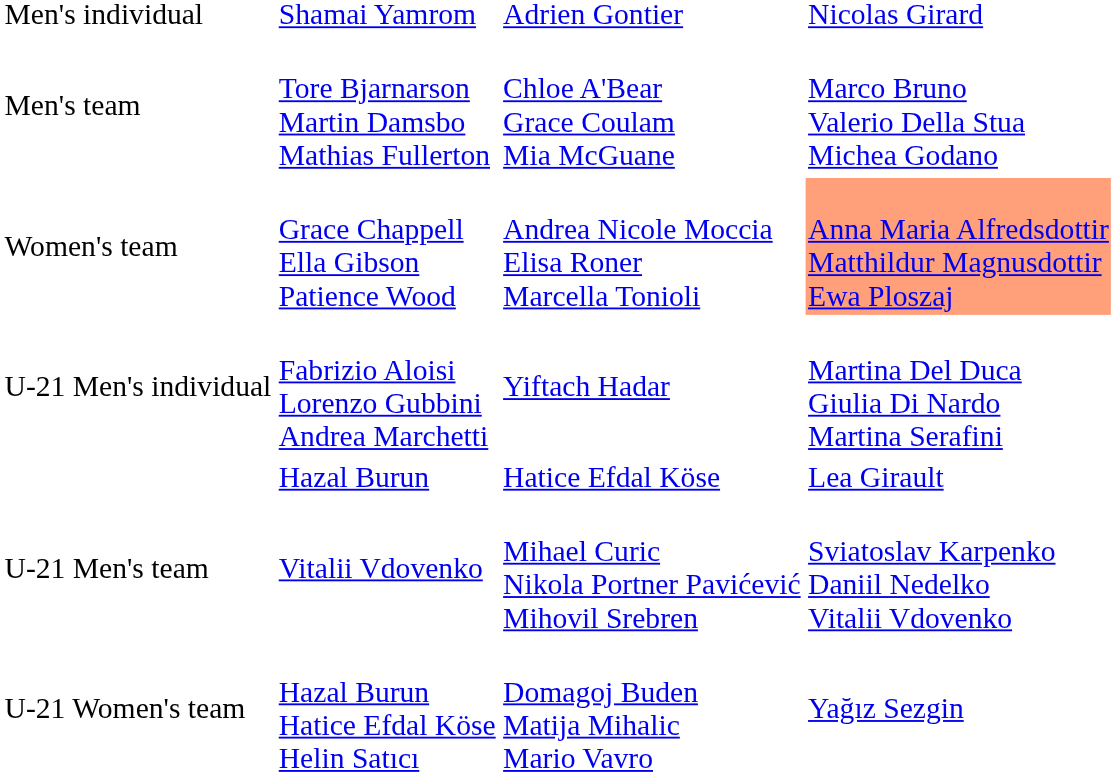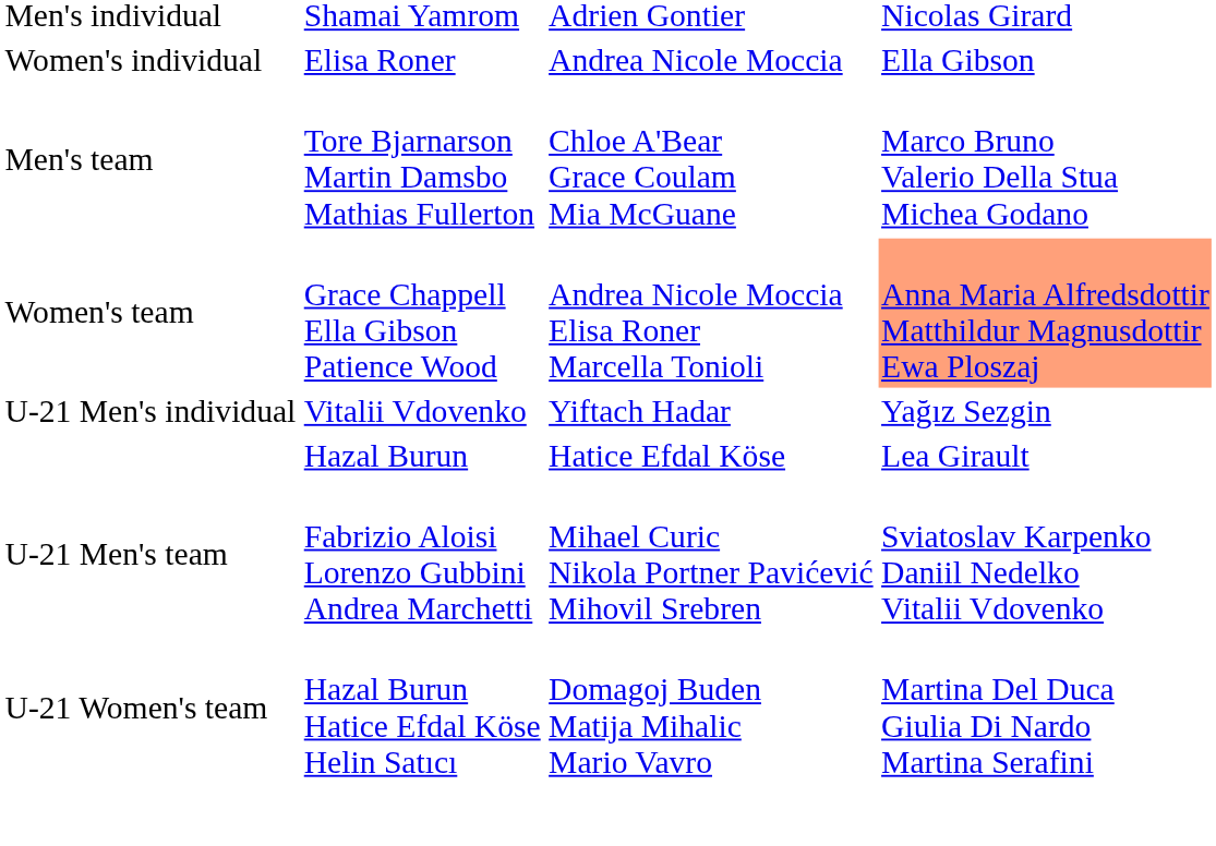 <table>
 <tr>
 <td>Men's individual</td>
 <td> <a href='#'>Shamai Yamrom</a></td>
 <td> <a href='#'>Adrien Gontier</a></td>
 <td> <a href='#'>Nicolas Girard</a></td>
+</tr>
+<tr>
+<td>Women's individual</td>
+<td> <a href='#'>Elisa Roner</a></td>
+<td> <a href='#'>Andrea Nicole Moccia</a></td>
+<td> <a href='#'>Ella Gibson</a></td>
 </tr>
 <tr>
 <td>Men's team</td>
 <td><br><a href='#'>Tore Bjarnarson</a><br><a href='#'>Martin Damsbo</a><br><a href='#'>Mathias Fullerton</a></td>
 <td><br><a href='#'>Chloe A'Bear</a><br><a href='#'>Grace Coulam</a><br><a href='#'>Mia McGuane</a></td>
 <td><br><a href='#'>Marco Bruno</a><br><a href='#'>Valerio Della Stua</a><br><a href='#'>Michea Godano</a></td>
 </tr>
 <tr>
 <td>Women's team</td>
 <td><br><a href='#'>Grace Chappell</a><br><a href='#'>Ella Gibson</a><br><a href='#'>Patience Wood</a></td>
 <td><br><a href='#'>Andrea Nicole Moccia</a><br><a href='#'>Elisa Roner</a><br><a href='#'>Marcella Tonioli</a></td>
 <td style="background: lightsalmon;"><br><a href='#'>Anna Maria Alfredsdottir</a><br><a href='#'>Matthildur Magnusdottir</a><br><a href='#'>Ewa Ploszaj</a></td>
 </tr>
 <tr>
 <td>U-21 Men's individual</td>
-<td><br><a href='#'>Fabrizio Aloisi</a><br><a href='#'>Lorenzo Gubbini</a><br><a href='#'>Andrea Marchetti</a></td>
+<td> <a href='#'>Vitalii Vdovenko</a></td>
 <td> <a href='#'>Yiftach Hadar</a></td>
-<td><br><a href='#'>Martina Del Duca</a><br><a href='#'>Giulia Di Nardo</a><br><a href='#'>Martina Serafini</a></td>
+<td> <a href='#'>Yağız Sezgin</a></td>
 </tr>
 <tr>
 <td></td>
 <td> <a href='#'>Hazal Burun</a></td>
 <td> <a href='#'>Hatice Efdal Köse</a></td>
 <td> <a href='#'>Lea Girault</a></td>
 </tr>
 <tr>
 <td>U-21 Men's team</td>
-<td> <a href='#'>Vitalii Vdovenko</a></td>
+<td><br><a href='#'>Fabrizio Aloisi</a><br><a href='#'>Lorenzo Gubbini</a><br><a href='#'>Andrea Marchetti</a></td>
 <td><br><a href='#'>Mihael Curic</a><br><a href='#'>Nikola Portner Pavićević</a><br><a href='#'>Mihovil Srebren</a></td>
 <td><br><a href='#'>Sviatoslav Karpenko</a><br><a href='#'>Daniil Nedelko</a><br><a href='#'>Vitalii Vdovenko</a></td>
 </tr>
 <tr>
 <td>U-21 Women's team</td>
 <td><br><a href='#'>Hazal Burun</a><br><a href='#'>Hatice Efdal Köse</a><br><a href='#'>Helin Satıcı</a></td>
 <td><br><a href='#'>Domagoj Buden</a><br><a href='#'>Matija Mihalic</a><br><a href='#'>Mario Vavro</a></td>
-<td> <a href='#'>Yağız Sezgin</a></td>
+<td><br><a href='#'>Martina Del Duca</a><br><a href='#'>Giulia Di Nardo</a><br><a href='#'>Martina Serafini</a></td>
 </tr>
 </table>
